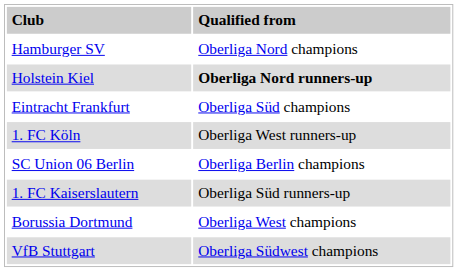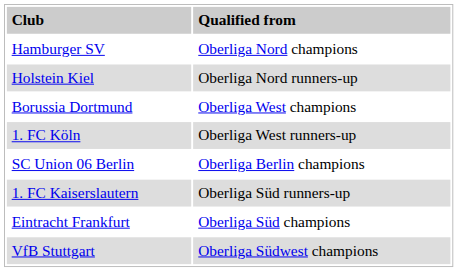 <table style="border:1px solid #bbb;background:#fff;" cellpadding="5" cellspacing="2" width="75%">
 <tr style="background:#ccc;font-weight:bold">
 <td>Club</td>
 <td>Qualified from</td>
 </tr>
 <tr>
 <td><a href='#'>Hamburger SV</a></td>
 <td><a href='#'>Oberliga Nord</a> champions</td>
 </tr>
 <tr style="background:#ddd">
 <td><a href='#'>Holstein Kiel</a></td>
-<td><strong>Oberliga Nord runners-up</strong></td>
+<td>Oberliga Nord runners-up</td>
 </tr>
 <tr>
-<td><a href='#'>Eintracht Frankfurt</a></td>
-<td><a href='#'>Oberliga Süd</a> champions</td>
+<td><a href='#'>Borussia Dortmund</a></td>
+<td><a href='#'>Oberliga West</a> champions</td>
 </tr>
 <tr style="background:#ddd">
 <td><a href='#'>1. FC Köln</a></td>
 <td>Oberliga West runners-up</td>
 </tr>
 <tr>
 <td><a href='#'>SC Union 06 Berlin</a></td>
 <td><a href='#'>Oberliga Berlin</a> champions</td>
 </tr>
 <tr style="background:#ddd">
 <td><a href='#'>1. FC Kaiserslautern</a></td>
 <td>Oberliga Süd runners-up</td>
 </tr>
 <tr>
-<td><a href='#'>Borussia Dortmund</a></td>
-<td><a href='#'>Oberliga West</a> champions</td>
+<td><a href='#'>Eintracht Frankfurt</a></td>
+<td><a href='#'>Oberliga Süd</a> champions</td>
 </tr>
 <tr style="background:#ddd">
 <td><a href='#'>VfB Stuttgart</a></td>
 <td><a href='#'>Oberliga Südwest</a> champions</td>
 </tr>
 </table>
